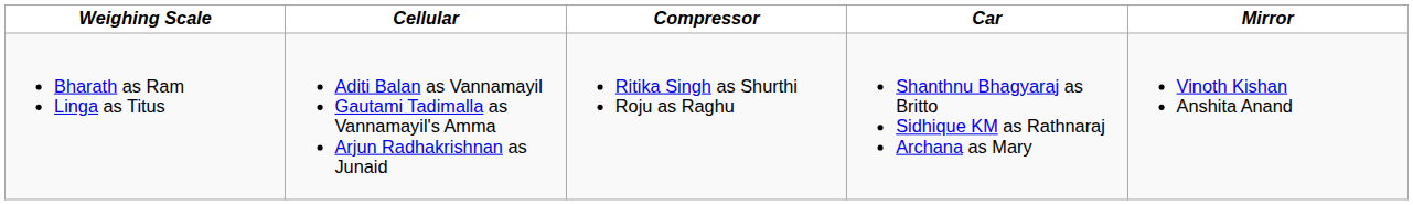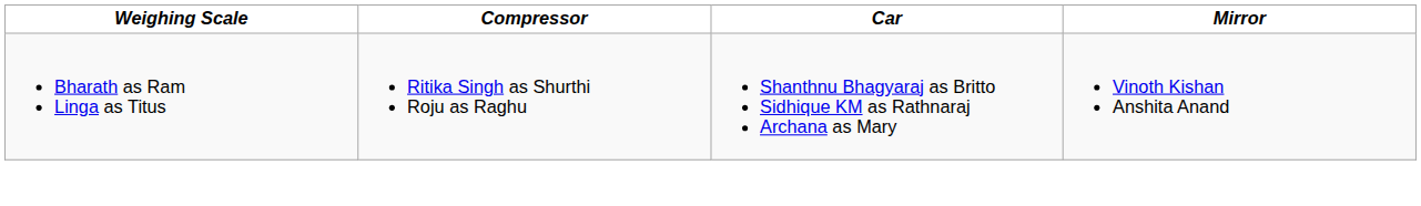 <table class=wikitable>
 <tr>
 <th style="background:#ffffff; width:20%"><em>Weighing Scale</em></th>
-<th style="background:#ffffff; width:20%"><em>Cellular</em></th>
 <th style="background:#ffffff; width:20%"><em>Compressor</em></th>
 <th style="background:#ffffff; width:20%"><em>Car</em></th>
 <th style="background:#ffffff; width:20%"><em>Mirror</em></th>
 </tr>
 <tr>
 <td valign="top"><br><ul><li><a href='#'>Bharath</a> as Ram</li><li><a href='#'>Linga</a> as Titus</li></ul></td>
-<td valign="top"><br><ul><li><a href='#'>Aditi Balan</a> as Vannamayil</li><li><a href='#'>Gautami Tadimalla</a> as Vannamayil's Amma</li><li><a href='#'>Arjun Radhakrishnan</a> as Junaid</li></ul></td>
 <td valign="top"><br><ul><li><a href='#'>Ritika Singh</a> as Shurthi</li><li>Roju as Raghu</li></ul></td>
 <td valign="top"><br><ul><li><a href='#'>Shanthnu Bhagyaraj</a> as Britto</li><li><a href='#'>Sidhique KM</a> as Rathnaraj</li><li><a href='#'>Archana</a> as Mary</li></ul></td>
 <td valign="top"><br><ul><li><a href='#'>Vinoth Kishan</a></li><li>Anshita Anand</li></ul></td>
 </tr>
 </table>
